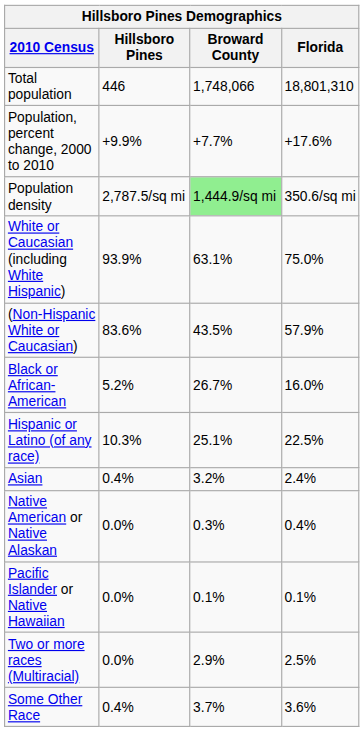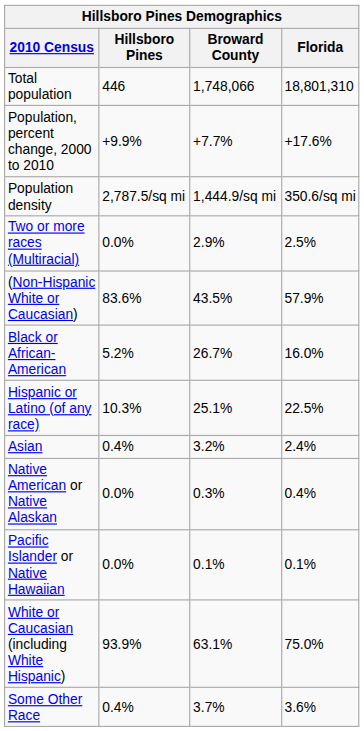 <table class="wikitable" style="float: left; margin-right: 2em; width: 35%; font-size: 75%;">
 <tr>
 <th colspan=4>Hillsboro Pines Demographics</th>
 </tr>
 <tr>
 <th><a href='#'>2010 Census</a></th>
 <th>Hillsboro Pines</th>
 <th>Broward County</th>
 <th>Florida</th>
 </tr>
 <tr>
 <td>Total population</td>
 <td>446</td>
 <td>1,748,066</td>
 <td>18,801,310</td>
 </tr>
 <tr>
 <td>Population, percent change, 2000 to 2010</td>
 <td>+9.9%</td>
 <td>+7.7%</td>
 <td>+17.6%</td>
 </tr>
 <tr>
 <td>Population density</td>
 <td>2,787.5/sq mi</td>
-<td style="background: lightgreen;">1,444.9/sq mi</td>
+<td>1,444.9/sq mi</td>
 <td>350.6/sq mi</td>
 </tr>
 <tr>
-<td><a href='#'>White or Caucasian</a> (including <a href='#'>White Hispanic</a>)</td>
-<td>93.9%</td>
-<td>63.1%</td>
-<td>75.0%</td>
+<td><a href='#'>Two or more races (Multiracial)</a></td>
+<td>0.0%</td>
+<td>2.9%</td>
+<td>2.5%</td>
 </tr>
 <tr>
 <td>(<a href='#'>Non-Hispanic White or Caucasian</a>)</td>
 <td>83.6%</td>
 <td>43.5%</td>
 <td>57.9%</td>
 </tr>
 <tr>
 <td><a href='#'>Black or African-American</a></td>
 <td>5.2%</td>
 <td>26.7%</td>
 <td>16.0%</td>
 </tr>
 <tr>
 <td><a href='#'>Hispanic or Latino (of any race)</a></td>
 <td>10.3%</td>
 <td>25.1%</td>
 <td>22.5%</td>
 </tr>
 <tr>
 <td><a href='#'>Asian</a></td>
 <td>0.4%</td>
 <td>3.2%</td>
 <td>2.4%</td>
 </tr>
 <tr>
 <td><a href='#'>Native American</a> or <a href='#'>Native Alaskan</a></td>
 <td>0.0%</td>
 <td>0.3%</td>
 <td>0.4%</td>
 </tr>
 <tr>
 <td><a href='#'>Pacific Islander</a> or <a href='#'>Native Hawaiian</a></td>
 <td>0.0%</td>
 <td>0.1%</td>
 <td>0.1%</td>
 </tr>
 <tr>
-<td><a href='#'>Two or more races (Multiracial)</a></td>
-<td>0.0%</td>
-<td>2.9%</td>
-<td>2.5%</td>
+<td><a href='#'>White or Caucasian</a> (including <a href='#'>White Hispanic</a>)</td>
+<td>93.9%</td>
+<td>63.1%</td>
+<td>75.0%</td>
 </tr>
 <tr>
 <td><a href='#'>Some Other Race</a></td>
 <td>0.4%</td>
 <td>3.7%</td>
 <td>3.6%</td>
 </tr>
 </table>
